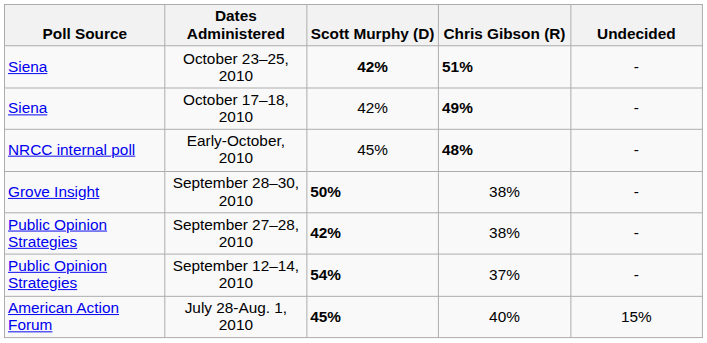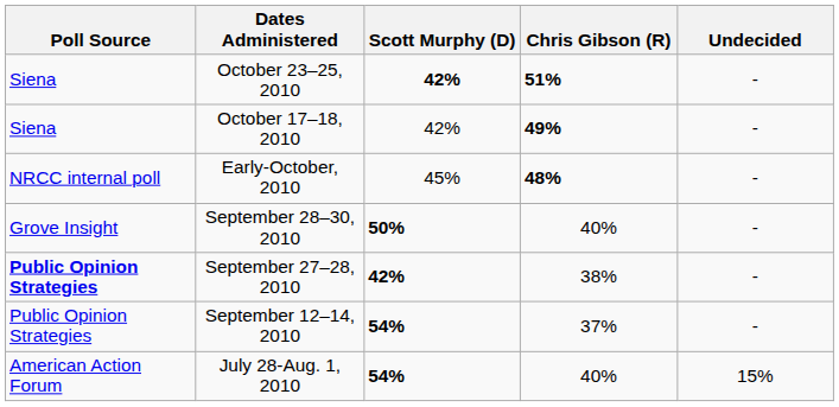 <table class="wikitable">
 <tr style="vertical-align:bottom;">
 <th style="width:160px;">Poll Source</th>
 <th style="width:140px;">Dates Administered</th>
 <th style="width:130px;">Scott Murphy (D)</th>
 <th style="width:130px;">Chris Gibson (R)</th>
 <th style="width:130px;">Undecided</th>
 </tr>
 <tr>
 <td><a href='#'>Siena</a></td>
 <td style="text-align:center;">October 23–25, 2010</td>
 <td style="text-align:center;"><strong>42%</strong></td>
 <td><strong>51%</strong></td>
 <td style="text-align:center;">-</td>
 </tr>
 <tr>
 <td><a href='#'>Siena</a></td>
 <td style="text-align:center;">October 17–18, 2010</td>
 <td style="text-align:center;">42%</td>
 <td><strong>49%</strong></td>
 <td style="text-align:center;">-</td>
 </tr>
 <tr>
 <td><a href='#'>NRCC internal poll</a></td>
 <td style="text-align:center;">Early-October, 2010</td>
 <td style="text-align:center;">45%</td>
 <td><strong>48%</strong></td>
 <td style="text-align:center;">-</td>
 </tr>
 <tr>
 <td><a href='#'>Grove Insight</a></td>
 <td style="text-align:center;">September 28–30, 2010</td>
 <td><strong>50%</strong></td>
-<td style="text-align:center;">38%</td>
+<td style="text-align:center;">40%</td>
 <td style="text-align:center;">-</td>
 </tr>
 <tr>
-<td><a href='#'>Public Opinion Strategies</a></td>
+<td><strong><a href='#'>Public Opinion Strategies</a></strong></td>
 <td style="text-align:center;">September 27–28, 2010</td>
 <td><strong>42%</strong></td>
 <td style="text-align:center;">38%</td>
 <td style="text-align:center;">-</td>
 </tr>
 <tr>
 <td><a href='#'>Public Opinion Strategies</a></td>
 <td style="text-align:center;">September 12–14, 2010</td>
 <td><strong>54%</strong></td>
 <td style="text-align:center;">37%</td>
 <td style="text-align:center;">-</td>
 </tr>
 <tr>
 <td><a href='#'>American Action Forum</a></td>
 <td style="text-align:center;">July 28-Aug. 1, 2010</td>
-<td><strong>45%</strong></td>
+<td><strong>54%</strong></td>
 <td style="text-align:center;">40%</td>
 <td style="text-align:center;">15%</td>
 </tr>
 </table>
